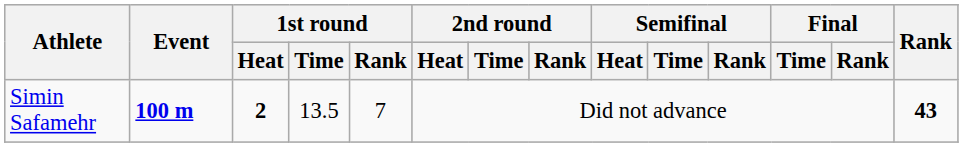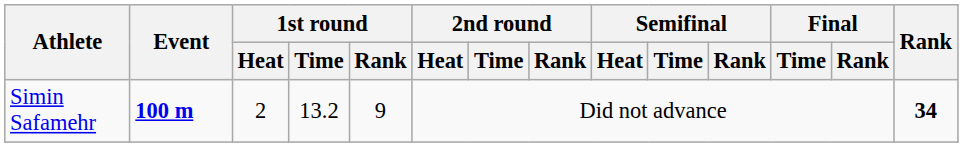 <table class="wikitable" width="98%" style="text-align:center; font-size:90%">
 <tr>
 <th rowspan="2" width="15%">Athlete</th>
 <th rowspan="2" width="13%">Event</th>
 <th colspan="3" width="15%">1st round</th>
 <th colspan="3" width="15%">2nd round</th>
 <th colspan="3" width="15%">Semifinal</th>
 <th colspan="2" width="11%">Final</th>
 <th rowspan="2" width="4%">Rank</th>
 </tr>
 <tr>
 <th width="4%">Heat</th>
 <th width="6%">Time</th>
 <th>Rank</th>
 <th width="4%">Heat</th>
 <th width="6%">Time</th>
 <th>Rank</th>
 <th width="4%">Heat</th>
 <th width="6%">Time</th>
 <th>Rank</th>
 <th width="6%">Time</th>
 <th>Rank</th>
 </tr>
 <tr>
 <td align="left"><a href='#'>Simin Safamehr</a></td>
 <td align="left"><strong><a href='#'>100 m</a></strong></td>
-<td><strong>2</strong></td>
-<td>13.5</td>
-<td>7</td>
+<td>2</td>
+<td>13.2</td>
+<td>9</td>
 <td colspan=8 align=center>Did not advance</td>
-<td><strong>43</strong></td>
+<td><strong>34</strong></td>
 </tr>
 </table>
